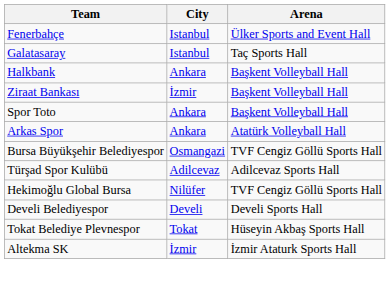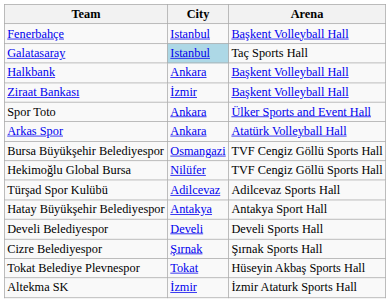 <table class="wikitable sortable">
 <tr>
 <th>Team</th>
 <th>City</th>
 <th>Arena</th>
 </tr>
 <tr>
 <td><a href='#'>Fenerbahçe</a></td>
 <td><a href='#'>Istanbul</a></td>
-<td><a href='#'>Ülker Sports and Event Hall</a></td>
+<td><a href='#'>Başkent Volleyball Hall</a></td>
 </tr>
 <tr>
 <td><a href='#'>Galatasaray</a></td>
-<td><a href='#'>Istanbul</a></td>
+<td style="background: lightblue;"><a href='#'>Istanbul</a></td>
 <td>Taç Sports Hall</td>
 </tr>
 <tr>
 <td><a href='#'>Halkbank</a></td>
 <td><a href='#'>Ankara</a></td>
 <td><a href='#'>Başkent Volleyball Hall</a></td>
 </tr>
 <tr>
 <td><a href='#'>Ziraat Bankası</a></td>
 <td><a href='#'>İzmir</a></td>
 <td><a href='#'>Başkent Volleyball Hall</a></td>
 </tr>
 <tr>
 <td>Spor Toto</td>
 <td><a href='#'>Ankara</a></td>
-<td><a href='#'>Başkent Volleyball Hall</a></td>
+<td><a href='#'>Ülker Sports and Event Hall</a></td>
 </tr>
 <tr>
 <td><a href='#'>Arkas Spor</a></td>
 <td><a href='#'>Ankara</a></td>
 <td><a href='#'>Atatürk Volleyball Hall</a></td>
 </tr>
 <tr>
 <td>Bursa Büyükşehir Belediyespor</td>
 <td><a href='#'>Osmangazi</a></td>
 <td>TVF Cengiz Göllü Sports Hall</td>
 </tr>
 <tr>
+<td>Hekimoğlu Global Bursa</td>
+<td><a href='#'>Nilüfer</a></td>
+<td>TVF Cengiz Göllü Sports Hall</td>
+</tr>
+<tr>
 <td>Türşad Spor Kulübü</td>
 <td><a href='#'>Adilcevaz</a></td>
 <td>Adilcevaz Sports Hall</td>
 </tr>
 <tr>
-<td>Hekimoğlu Global Bursa</td>
-<td><a href='#'>Nilüfer</a></td>
-<td>TVF Cengiz Göllü Sports Hall</td>
+<td>Hatay Büyükşehir Belediyespor</td>
+<td><a href='#'>Antakya</a></td>
+<td>Antakya Sport Hall</td>
 </tr>
 <tr>
 <td>Develi Belediyespor</td>
 <td><a href='#'>Develi</a></td>
 <td>Develi Sports Hall</td>
+</tr>
+<tr>
+<td>Cizre Belediyespor</td>
+<td><a href='#'>Şırnak</a></td>
+<td>Şırnak Sports Hall</td>
 </tr>
 <tr>
 <td>Tokat Belediye Plevnespor</td>
 <td><a href='#'>Tokat</a></td>
 <td>Hüseyin Akbaş Sports Hall</td>
 </tr>
 <tr>
 <td>Altekma SK</td>
 <td><a href='#'>İzmir</a></td>
 <td>İzmir Ataturk Sports Hall</td>
 </tr>
 </table>
